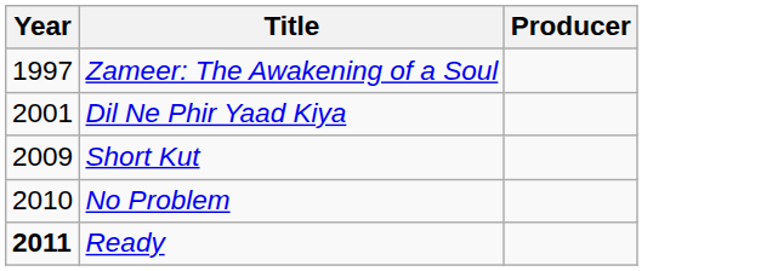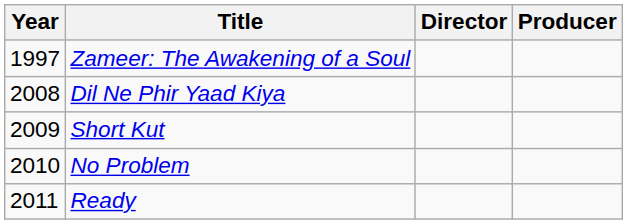 <table class="wikitable sortable">
 <tr>
 <th>Year</th>
 <th>Title</th>
+<th>Director</th>
 <th>Producer</th>
 </tr>
 <tr>
 <td>1997</td>
 <td><em><a href='#'>Zameer: The Awakening of a Soul</a></em></td>
 <td></td>
+<td></td>
 </tr>
 <tr>
-<td>2001</td>
+<td>2008</td>
 <td><em><a href='#'>Dil Ne Phir Yaad Kiya</a></em></td>
+<td></td>
 <td></td>
 </tr>
 <tr>
 <td>2009</td>
 <td><em><a href='#'>Short Kut</a></em></td>
 <td></td>
+<td></td>
 </tr>
 <tr>
 <td>2010</td>
 <td><em><a href='#'>No Problem</a></em></td>
 <td></td>
+<td></td>
 </tr>
 <tr>
-<td><strong>2011</strong></td>
+<td>2011</td>
 <td><em><a href='#'>Ready</a></em></td>
+<td></td>
 <td></td>
 </tr>
 </table>
